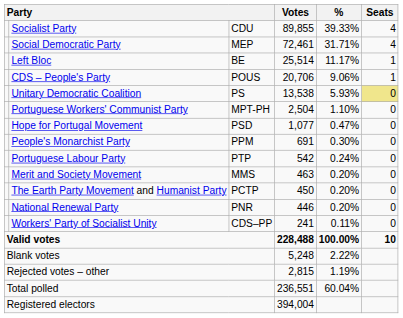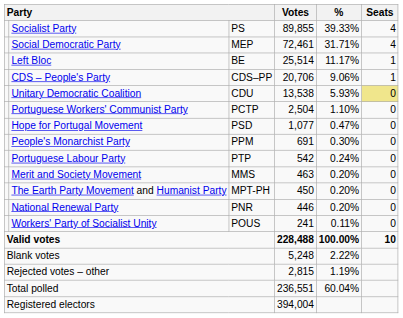 <table class="wikitable" border="1" style="text-align:right;">
 <tr>
 <th style="text-align:left;" colspan=3>Party</th>
 <th align=center width="50">Votes</th>
 <th align=center width="50">%</th>
 <th align=center width="50">Seats</th>
 </tr>
 <tr>
 <td></td>
 <td align=left><a href='#'>Socialist Party</a></td>
-<td align=left>CDU</td>
+<td align=left>PS</td>
 <td>89,855</td>
 <td>39.33%</td>
 <td>4</td>
 </tr>
 <tr>
 <td></td>
 <td align=left><a href='#'>Social Democratic Party</a></td>
 <td align=left>MEP</td>
 <td>72,461</td>
 <td>31.71%</td>
 <td>4</td>
 </tr>
 <tr>
 <td></td>
 <td align=left><a href='#'>Left Bloc</a></td>
 <td align=left>BE</td>
 <td>25,514</td>
 <td>11.17%</td>
 <td>1</td>
 </tr>
 <tr>
 <td></td>
 <td align=left><a href='#'>CDS – People's Party</a></td>
-<td align=left>POUS</td>
+<td align=left style="white-space: nowrap;">CDS–PP</td>
 <td>20,706</td>
 <td>9.06%</td>
 <td>1</td>
 </tr>
 <tr>
 <td></td>
 <td align=left style="white-space: nowrap;"><a href='#'>Unitary Democratic Coalition</a></td>
-<td align=left>PS</td>
+<td align=left>CDU</td>
 <td>13,538</td>
 <td>5.93%</td>
 <td style="background: khaki;">0</td>
 </tr>
 <tr>
 <td></td>
 <td align=left><a href='#'>Portuguese Workers' Communist Party</a></td>
-<td align=left>MPT-PH</td>
+<td align=left>PCTP</td>
 <td>2,504</td>
 <td>1.10%</td>
 <td>0</td>
 </tr>
 <tr>
 <td></td>
 <td align=left><a href='#'>Hope for Portugal Movement</a></td>
 <td align=left>PSD</td>
 <td>1,077</td>
 <td>0.47%</td>
 <td>0</td>
 </tr>
 <tr>
 <td></td>
 <td align=left><a href='#'>People's Monarchist Party</a></td>
 <td align=left>PPM</td>
 <td>691</td>
 <td>0.30%</td>
 <td>0</td>
 </tr>
 <tr>
 <td></td>
 <td align=left><a href='#'>Portuguese Labour Party</a></td>
 <td align=left>PTP</td>
 <td>542</td>
 <td>0.24%</td>
 <td>0</td>
 </tr>
 <tr>
 <td></td>
 <td align=left><a href='#'>Merit and Society Movement</a></td>
 <td align=left>MMS</td>
 <td>463</td>
 <td>0.20%</td>
 <td>0</td>
 </tr>
 <tr>
 <td></td>
 <td align=left><a href='#'>The Earth Party Movement</a> and <a href='#'>Humanist Party</a></td>
-<td align=left>PCTP</td>
+<td align=left>MPT-PH</td>
 <td>450</td>
 <td>0.20%</td>
 <td>0</td>
 </tr>
 <tr>
 <td></td>
 <td align=left><a href='#'>National Renewal Party</a></td>
 <td align=left>PNR</td>
 <td>446</td>
 <td>0.20%</td>
 <td>0</td>
 </tr>
 <tr>
 <td></td>
 <td align=left><a href='#'>Workers' Party of Socialist Unity</a></td>
-<td align=left style="white-space: nowrap;">CDS–PP</td>
+<td align=left>POUS</td>
 <td>241</td>
 <td>0.11%</td>
 <td>0</td>
 </tr>
 <tr style="font-weight:bold">
 <td align=left colspan=3>Valid votes</td>
 <td>228,488</td>
 <td>100.00%</td>
 <td>10</td>
 </tr>
 <tr>
 <td align=left colspan=3>Blank votes</td>
 <td>5,248</td>
 <td>2.22%</td>
 <td></td>
 </tr>
 <tr>
 <td align=left colspan=3>Rejected votes – other</td>
 <td>2,815</td>
 <td>1.19%</td>
 <td></td>
 </tr>
 <tr>
 <td align=left colspan=3>Total polled</td>
 <td>236,551</td>
 <td>60.04%</td>
 <td></td>
 </tr>
 <tr>
 <td align=left colspan=3>Registered electors</td>
 <td>394,004</td>
 <td></td>
 <td></td>
 </tr>
 </table>
